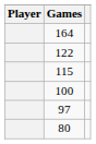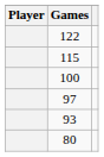 <table class="wikitable sortable plainrowheaders static-row-numbers" style="text-align: center;">
 <tr>
 </tr>
 <tr>
 <th scope="col">Player</th>
 <th scope="col">Games</th>
 <th scope="col"></th>
-</tr>
-<tr>
-<th scope="row"></th>
-<td>164</td>
-<td></td>
 </tr>
 <tr>
 <th scope="row"></th>
 <td>122</td>
 <td></td>
 </tr>
 <tr>
 <th scope="row"></th>
 <td>115</td>
 <td></td>
 </tr>
 <tr>
 <th scope="row"></th>
 <td>100</td>
 <td></td>
 </tr>
 <tr>
 <th scope="row"></th>
 <td>97</td>
 <td></td>
 </tr>
 <tr>
 <th scope="row"></th>
+<td>93</td>
+<td></td>
+</tr>
+<tr>
+<th scope="row"></th>
 <td>80</td>
 <td></td>
 </tr>
 </table>
